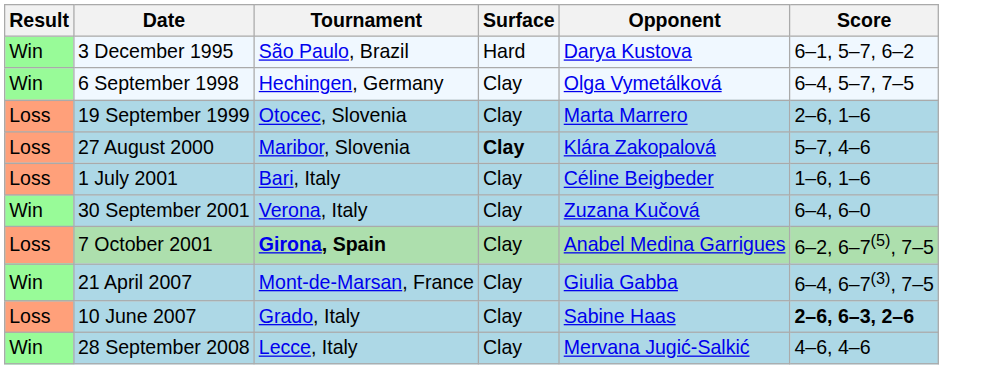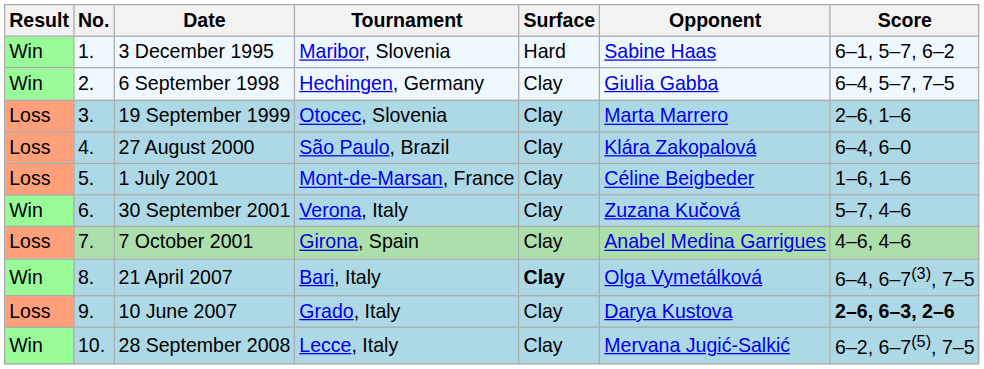 <table class="sortable wikitable" style="font-size:97%">
 <tr style="background:#eee;">
 <th>Result</th>
+<th>No.</th>
 <th>Date</th>
 <th>Tournament</th>
 <th>Surface</th>
 <th>Opponent</th>
 <th>Score</th>
 </tr>
 <tr style="background:#f0f8ff;">
 <td style="background:#98fb98;">Win</td>
+<td>1.</td>
 <td>3 December 1995</td>
-<td><a href='#'>São Paulo</a>, Brazil</td>
+<td><a href='#'>Maribor</a>, Slovenia</td>
 <td>Hard</td>
-<td> <a href='#'>Darya Kustova</a></td>
+<td> <a href='#'>Sabine Haas</a></td>
 <td>6–1, 5–7, 6–2</td>
 </tr>
 <tr style="background:#f0f8ff;">
 <td style="background:#98fb98;">Win</td>
+<td>2.</td>
 <td>6 September 1998</td>
 <td><a href='#'>Hechingen</a>, Germany</td>
 <td>Clay</td>
-<td> <a href='#'>Olga Vymetálková</a></td>
+<td> <a href='#'>Giulia Gabba</a></td>
 <td>6–4, 5–7, 7–5</td>
 </tr>
 <tr style="background:lightblue;">
 <td style="background:#ffa07a;">Loss</td>
+<td>3.</td>
 <td>19 September 1999</td>
 <td><a href='#'>Otocec</a>, Slovenia</td>
 <td>Clay</td>
 <td> <a href='#'>Marta Marrero</a></td>
 <td>2–6, 1–6</td>
 </tr>
 <tr style="background:lightblue;">
 <td style="background:#ffa07a;">Loss</td>
+<td>4.</td>
 <td>27 August 2000</td>
-<td><a href='#'>Maribor</a>, Slovenia</td>
-<td><strong>Clay</strong></td>
+<td><a href='#'>São Paulo</a>, Brazil</td>
+<td>Clay</td>
 <td> <a href='#'>Klára Zakopalová</a></td>
-<td>5–7, 4–6</td>
+<td>6–4, 6–0</td>
 </tr>
 <tr style="background:lightblue;">
 <td style="background:#ffa07a;">Loss</td>
+<td>5.</td>
 <td>1 July 2001</td>
-<td><a href='#'>Bari</a>, Italy</td>
+<td><a href='#'>Mont-de-Marsan</a>, France</td>
 <td>Clay</td>
 <td> <a href='#'>Céline Beigbeder</a></td>
 <td>1–6, 1–6</td>
 </tr>
 <tr style="background:lightblue;">
 <td style="background:#98fb98;">Win</td>
+<td>6.</td>
 <td>30 September 2001</td>
 <td><a href='#'>Verona</a>, Italy</td>
 <td>Clay</td>
 <td> <a href='#'>Zuzana Kučová</a></td>
-<td>6–4, 6–0</td>
+<td>5–7, 4–6</td>
 </tr>
 <tr style="background:#addfad;">
 <td style="background:#ffa07a;">Loss</td>
+<td>7.</td>
 <td>7 October 2001</td>
-<td><strong><a href='#'>Girona</a>, Spain</strong></td>
+<td><a href='#'>Girona</a>, Spain</td>
 <td>Clay</td>
 <td> <a href='#'>Anabel Medina Garrigues</a></td>
-<td>6–2, 6–7<sup>(5)</sup>, 7–5</td>
+<td>4–6, 4–6</td>
 </tr>
 <tr style="background:lightblue;">
 <td style="background:#98fb98;">Win</td>
+<td>8.</td>
 <td>21 April 2007</td>
-<td><a href='#'>Mont-de-Marsan</a>, France</td>
-<td>Clay</td>
-<td> <a href='#'>Giulia Gabba</a></td>
+<td><a href='#'>Bari</a>, Italy</td>
+<td><strong>Clay</strong></td>
+<td> <a href='#'>Olga Vymetálková</a></td>
 <td>6–4, 6–7<sup>(3)</sup>, 7–5</td>
 </tr>
 <tr style="background:lightblue;">
 <td style="background:#ffa07a;">Loss</td>
+<td>9.</td>
 <td>10 June 2007</td>
 <td><a href='#'>Grado</a>, Italy</td>
 <td>Clay</td>
-<td> <a href='#'>Sabine Haas</a></td>
+<td> <a href='#'>Darya Kustova</a></td>
 <td><strong>2–6, 6–3, 2–6</strong></td>
 </tr>
 <tr style="background:lightblue;">
 <td style="background:#98fb98;">Win</td>
+<td>10.</td>
 <td>28 September 2008</td>
 <td><a href='#'>Lecce</a>, Italy</td>
 <td>Clay</td>
 <td> <a href='#'>Mervana Jugić-Salkić</a></td>
-<td>4–6, 4–6</td>
+<td>6–2, 6–7<sup>(5)</sup>, 7–5</td>
 </tr>
 </table>
